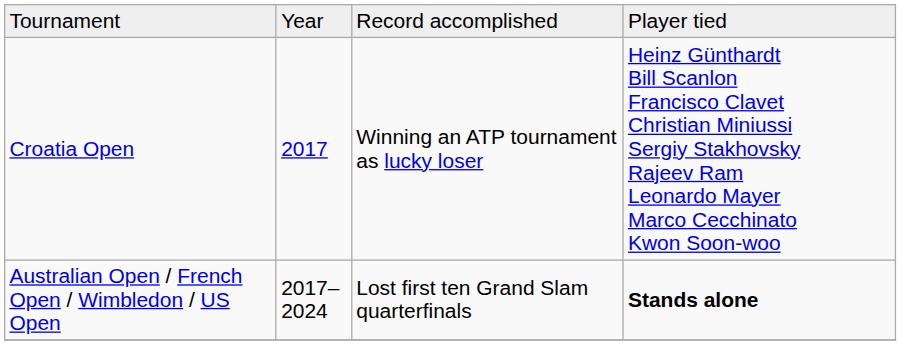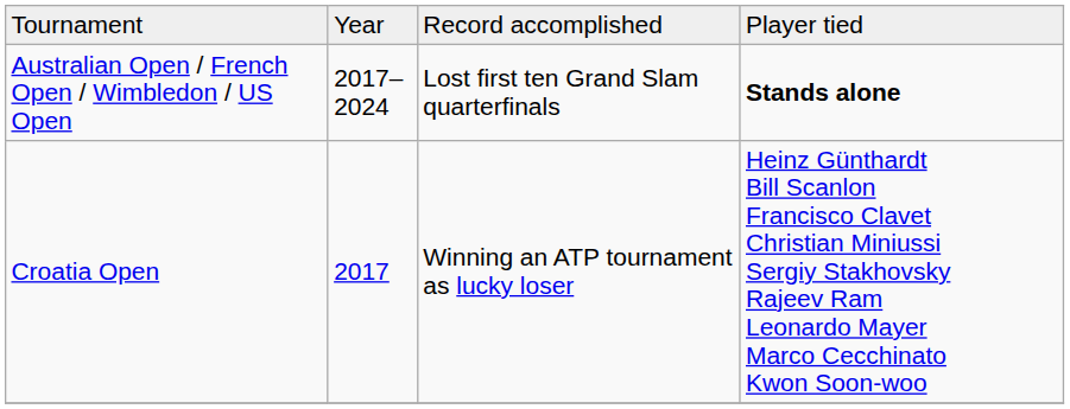 <table class=wikitable>
 <tr style="background:#efefef;">
 <td width=200>Tournament</td>
 <td width=50>Year</td>
 <td width=200>Record accomplished</td>
 <td width=200>Player tied</td>
 </tr>
 <tr>
+<td><a href='#'>Australian Open</a> / <a href='#'>French Open</a> / <a href='#'>Wimbledon</a> / <a href='#'>US Open</a></td>
+<td>2017–2024</td>
+<td>Lost first ten Grand Slam quarterfinals</td>
+<td><strong>Stands alone</strong></td>
+</tr>
+<tr>
 <td><a href='#'>Croatia Open</a></td>
 <td><a href='#'>2017</a></td>
 <td>Winning an ATP tournament as <a href='#'>lucky loser</a></td>
 <td><a href='#'>Heinz Günthardt</a><br><a href='#'>Bill Scanlon</a><br><a href='#'>Francisco Clavet</a><br><a href='#'>Christian Miniussi</a><br><a href='#'>Sergiy Stakhovsky</a><br><a href='#'>Rajeev Ram</a><br><a href='#'>Leonardo Mayer</a><br><a href='#'>Marco Cecchinato</a><br><a href='#'>Kwon Soon-woo</a></td>
 </tr>
 <tr>
-<td><a href='#'>Australian Open</a> / <a href='#'>French Open</a> / <a href='#'>Wimbledon</a> / <a href='#'>US Open</a></td>
-<td>2017–2024</td>
-<td>Lost first ten Grand Slam quarterfinals</td>
-<td><strong>Stands alone</strong></td>
-</tr>
-<tr>
 </tr>
 </table>
